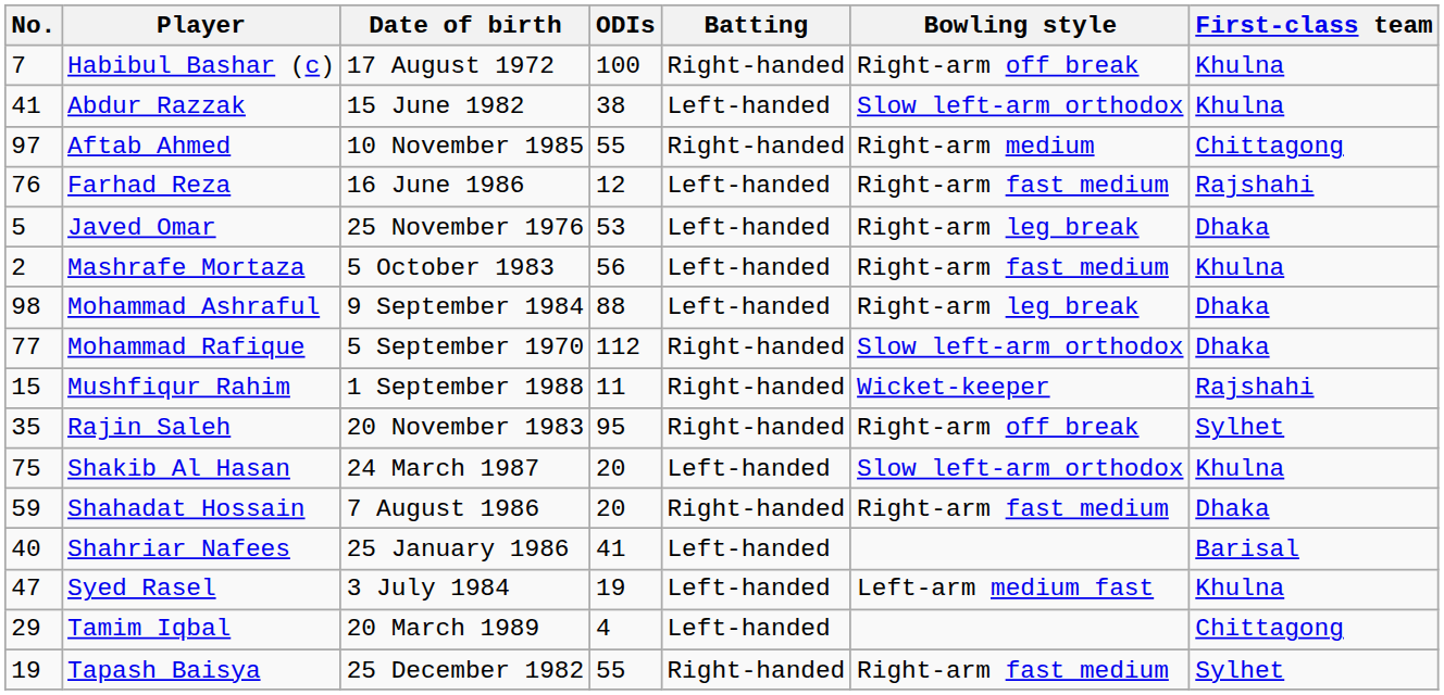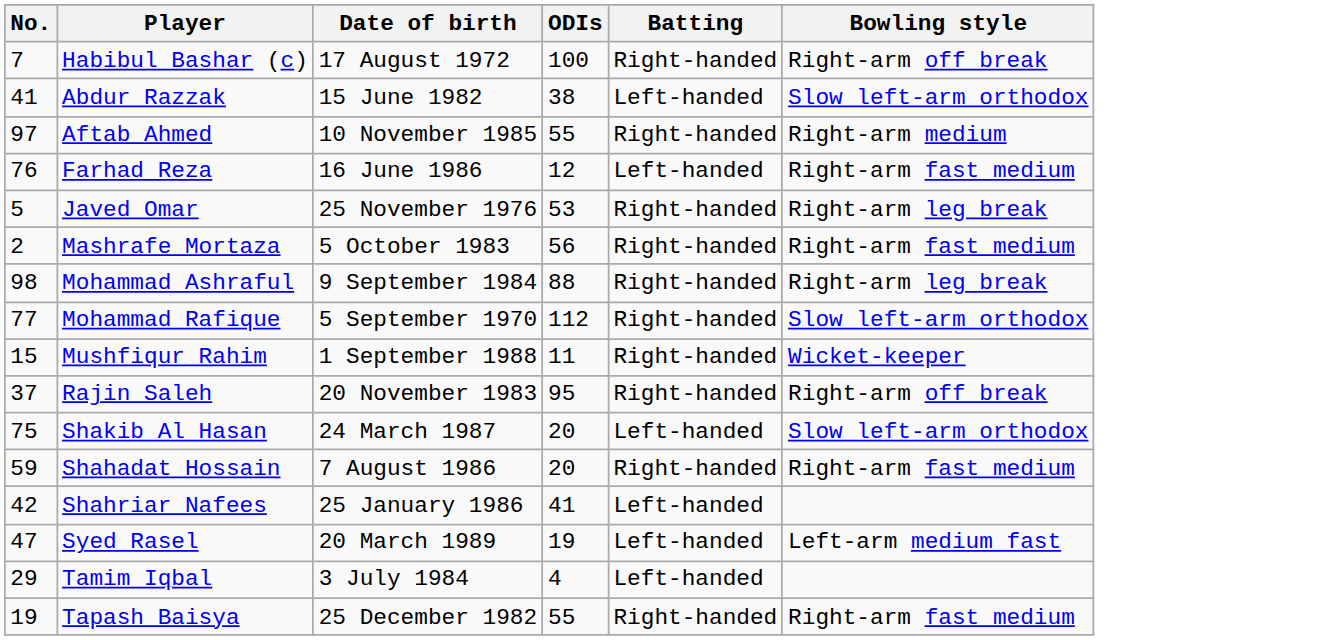 <table class="wikitable">
 <tr>
 <th>No.</th>
 <th>Player</th>
 <th>Date of birth</th>
 <th>ODIs</th>
 <th>Batting</th>
 <th>Bowling style</th>
-<th><a href='#'>First-class</a> team</th>
 </tr>
 <tr>
 <td>7</td>
 <td><a href='#'>Habibul Bashar</a> (<a href='#'>c</a>)</td>
 <td>17 August 1972</td>
 <td>100</td>
 <td>Right-handed</td>
 <td>Right-arm <a href='#'>off break</a></td>
-<td><a href='#'>Khulna</a></td>
 </tr>
 <tr>
 <td>41</td>
 <td><a href='#'>Abdur Razzak</a></td>
 <td>15 June 1982</td>
 <td>38</td>
 <td>Left-handed</td>
 <td><a href='#'>Slow left-arm orthodox</a></td>
-<td><a href='#'>Khulna</a></td>
 </tr>
 <tr>
 <td>97</td>
 <td><a href='#'>Aftab Ahmed</a></td>
 <td>10 November 1985</td>
 <td>55</td>
 <td>Right-handed</td>
 <td>Right-arm <a href='#'>medium</a></td>
-<td><a href='#'>Chittagong</a></td>
 </tr>
 <tr>
 <td>76</td>
 <td><a href='#'>Farhad Reza</a></td>
 <td>16 June 1986</td>
 <td>12</td>
 <td>Left-handed</td>
 <td>Right-arm <a href='#'>fast medium</a></td>
-<td><a href='#'>Rajshahi</a></td>
 </tr>
 <tr>
 <td>5</td>
 <td><a href='#'>Javed Omar</a></td>
 <td>25 November 1976</td>
 <td>53</td>
-<td>Left-handed</td>
+<td>Right-handed</td>
 <td>Right-arm <a href='#'>leg break</a></td>
-<td><a href='#'>Dhaka</a></td>
 </tr>
 <tr>
 <td>2</td>
 <td><a href='#'>Mashrafe Mortaza</a></td>
 <td>5 October 1983</td>
 <td>56</td>
-<td>Left-handed</td>
+<td>Right-handed</td>
 <td>Right-arm <a href='#'>fast medium</a></td>
-<td><a href='#'>Khulna</a></td>
 </tr>
 <tr>
 <td>98</td>
 <td><a href='#'>Mohammad Ashraful</a></td>
 <td>9 September 1984</td>
 <td>88</td>
-<td>Left-handed</td>
+<td>Right-handed</td>
 <td>Right-arm <a href='#'>leg break</a></td>
-<td><a href='#'>Dhaka</a></td>
 </tr>
 <tr>
 <td>77</td>
 <td><a href='#'>Mohammad Rafique</a></td>
 <td>5 September 1970</td>
 <td>112</td>
 <td>Right-handed</td>
 <td><a href='#'>Slow left-arm orthodox</a></td>
-<td><a href='#'>Dhaka</a></td>
 </tr>
 <tr>
 <td>15</td>
 <td><a href='#'>Mushfiqur Rahim</a></td>
 <td>1 September 1988</td>
 <td>11</td>
 <td>Right-handed</td>
 <td><a href='#'>Wicket-keeper</a></td>
-<td><a href='#'>Rajshahi</a></td>
 </tr>
 <tr>
-<td>35</td>
+<td>37</td>
 <td><a href='#'>Rajin Saleh</a></td>
 <td>20 November 1983</td>
 <td>95</td>
 <td>Right-handed</td>
 <td>Right-arm <a href='#'>off break</a></td>
-<td><a href='#'>Sylhet</a></td>
 </tr>
 <tr>
 <td>75</td>
 <td><a href='#'>Shakib Al Hasan</a></td>
 <td>24 March 1987</td>
 <td>20</td>
 <td>Left-handed</td>
 <td><a href='#'>Slow left-arm orthodox</a></td>
-<td><a href='#'>Khulna</a></td>
 </tr>
 <tr>
 <td>59</td>
 <td><a href='#'>Shahadat Hossain</a></td>
 <td>7 August 1986</td>
 <td>20</td>
 <td>Right-handed</td>
 <td>Right-arm <a href='#'>fast medium</a></td>
-<td><a href='#'>Dhaka</a></td>
 </tr>
 <tr>
-<td>40</td>
+<td>42</td>
 <td><a href='#'>Shahriar Nafees</a></td>
 <td>25 January 1986</td>
 <td>41</td>
 <td>Left-handed</td>
 <td></td>
-<td><a href='#'>Barisal</a></td>
 </tr>
 <tr>
 <td>47</td>
 <td><a href='#'>Syed Rasel</a></td>
-<td>3 July 1984</td>
+<td>20 March 1989</td>
 <td>19</td>
 <td>Left-handed</td>
 <td>Left-arm <a href='#'>medium fast</a></td>
-<td><a href='#'>Khulna</a></td>
 </tr>
 <tr>
 <td>29</td>
 <td><a href='#'>Tamim Iqbal</a></td>
-<td>20 March 1989</td>
+<td>3 July 1984</td>
 <td>4</td>
 <td>Left-handed</td>
 <td></td>
-<td><a href='#'>Chittagong</a></td>
 </tr>
 <tr>
 <td>19</td>
 <td><a href='#'>Tapash Baisya</a></td>
 <td>25 December 1982</td>
 <td>55</td>
 <td>Right-handed</td>
 <td>Right-arm <a href='#'>fast medium</a></td>
-<td><a href='#'>Sylhet</a></td>
 </tr>
 </table>
